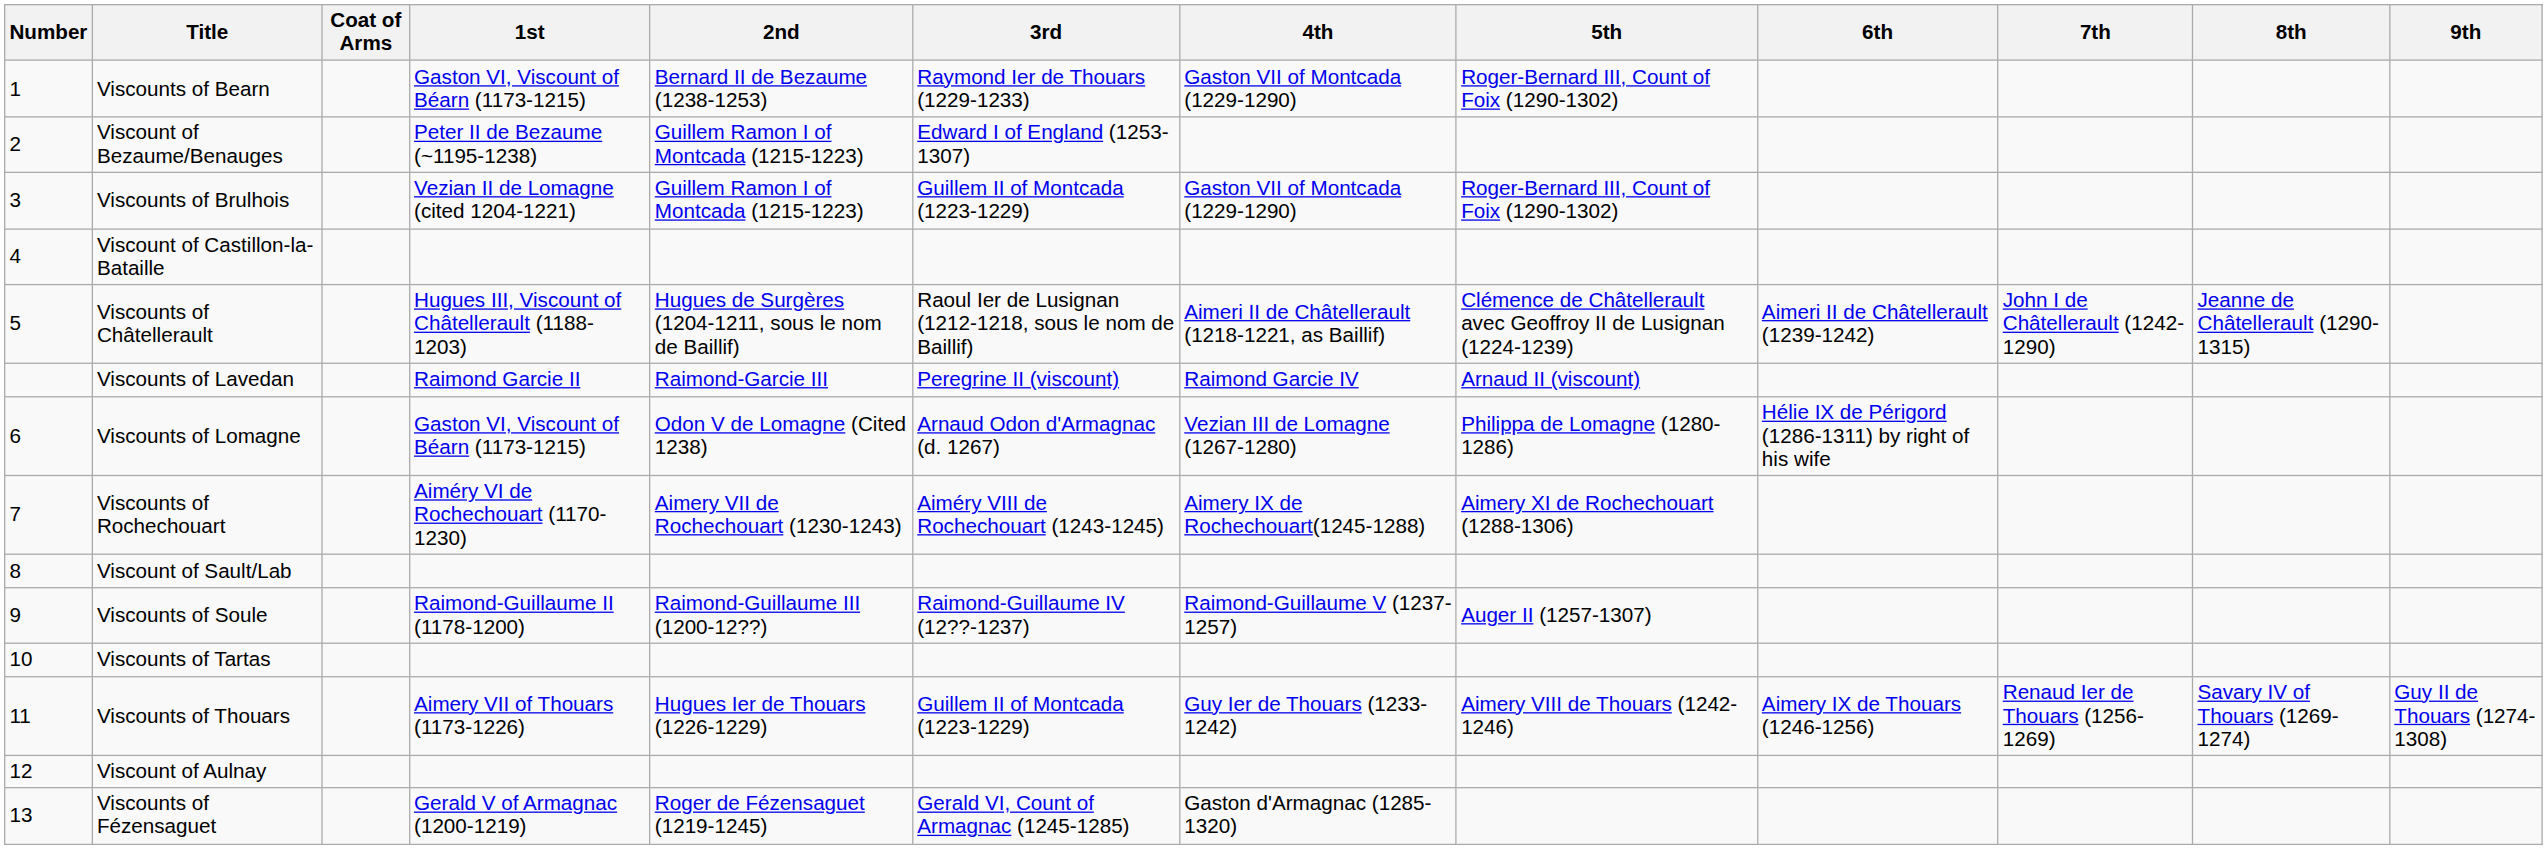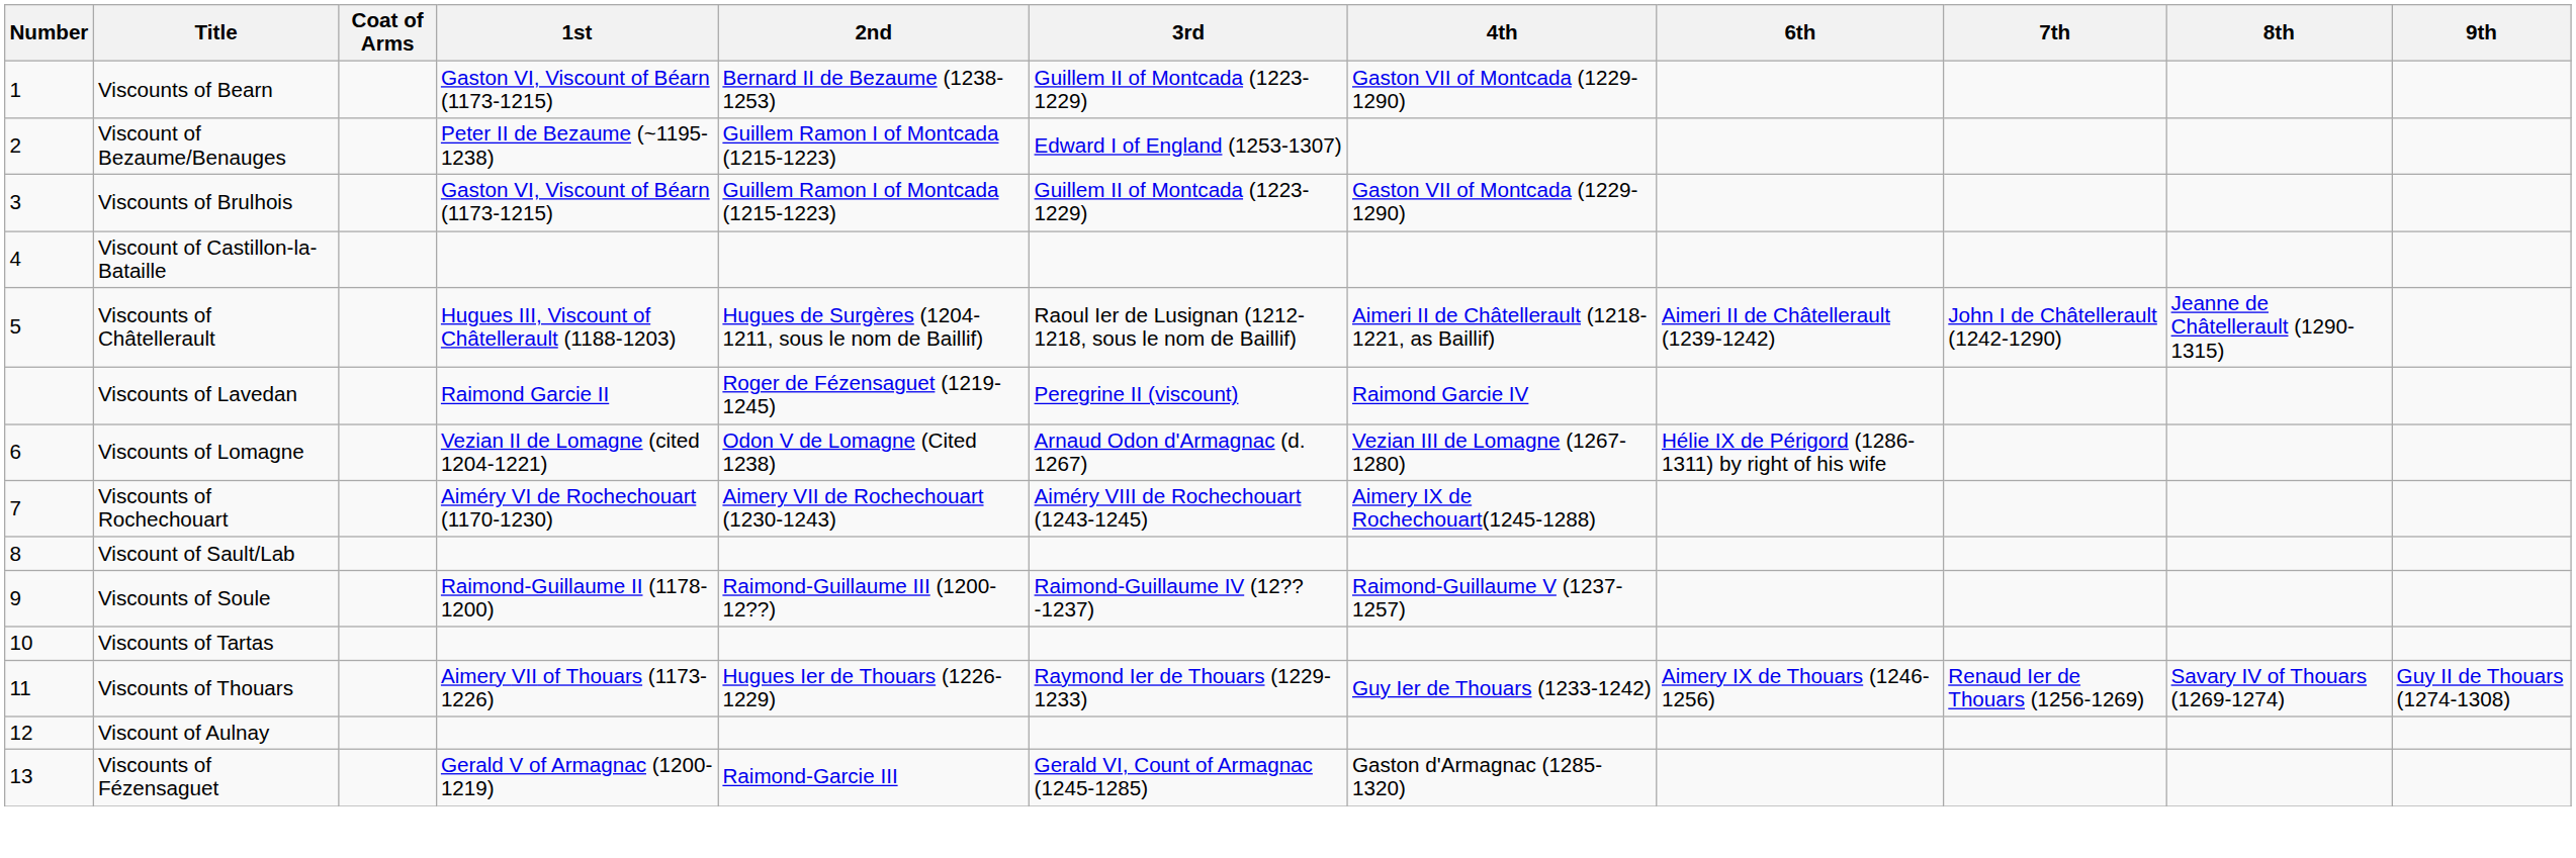 <table class="wikitable">
 <tr>
 <th>Number</th>
 <th>Title</th>
 <th>Coat of Arms</th>
 <th>1st</th>
 <th>2nd</th>
 <th>3rd</th>
 <th>4th</th>
-<th>5th</th>
 <th>6th</th>
 <th>7th</th>
 <th>8th</th>
 <th>9th</th>
 </tr>
 <tr>
 <td>1</td>
 <td>Viscounts of Bearn</td>
 <td></td>
 <td><a href='#'>Gaston VI, Viscount of Béarn</a> (1173-1215)</td>
 <td><a href='#'>Bernard II de Bezaume</a> (1238-1253)</td>
-<td><a href='#'>Raymond Ier de Thouars</a> (1229-1233)</td>
+<td><a href='#'>Guillem II of Montcada</a> (1223-1229)</td>
 <td><a href='#'>Gaston VII of Montcada</a> (1229-1290)</td>
-<td><a href='#'>Roger-Bernard III, Count of Foix</a> (1290-1302)</td>
 <td></td>
 <td></td>
 <td></td>
 <td></td>
 </tr>
 <tr>
 <td>2</td>
 <td>Viscount of Bezaume/Benauges</td>
 <td></td>
 <td><a href='#'>Peter II de Bezaume</a> (~1195-1238)</td>
 <td><a href='#'>Guillem Ramon I of Montcada</a> (1215-1223)</td>
 <td><a href='#'>Edward I of England</a> (1253-1307)</td>
 <td></td>
 <td></td>
 <td></td>
 <td></td>
 <td></td>
-<td></td>
 </tr>
 <tr>
 <td>3</td>
 <td>Viscounts of Brulhois</td>
 <td></td>
-<td><a href='#'>Vezian II de Lomagne</a> (cited 1204-1221)</td>
+<td><a href='#'>Gaston VI, Viscount of Béarn</a> (1173-1215)</td>
 <td><a href='#'>Guillem Ramon I of Montcada</a> (1215-1223)</td>
 <td><a href='#'>Guillem II of Montcada</a> (1223-1229)</td>
 <td><a href='#'>Gaston VII of Montcada</a> (1229-1290)</td>
-<td><a href='#'>Roger-Bernard III, Count of Foix</a> (1290-1302)</td>
 <td></td>
 <td></td>
 <td></td>
 <td></td>
 </tr>
 <tr>
 <td>4</td>
 <td>Viscount of Castillon-la-Bataille</td>
-<td></td>
 <td></td>
 <td></td>
 <td></td>
 <td></td>
 <td></td>
 <td></td>
 <td></td>
 <td></td>
 <td></td>
 </tr>
 <tr>
 <td>5</td>
 <td>Viscounts of Châtellerault</td>
 <td></td>
 <td><a href='#'>Hugues III, Viscount of Châtellerault</a> (1188-1203)</td>
 <td><a href='#'>Hugues de Surgères</a> (1204-1211, sous le nom de Baillif)</td>
 <td>Raoul Ier de Lusignan (1212-1218, sous le nom de Baillif)</td>
 <td><a href='#'>Aimeri II de Châtellerault</a> (1218-1221, as Baillif)</td>
-<td><a href='#'>Clémence de Châtellerault</a> avec Geoffroy II de Lusignan (1224-1239)</td>
 <td><a href='#'>Aimeri II de Châtellerault</a> (1239-1242)</td>
 <td><a href='#'>John I de Châtellerault</a> (1242-1290)</td>
 <td><a href='#'>Jeanne de Châtellerault</a> (1290-1315)</td>
 <td></td>
 </tr>
 <tr>
 <td></td>
 <td>Viscounts of Lavedan</td>
 <td></td>
 <td><a href='#'>Raimond Garcie II</a></td>
-<td><a href='#'>Raimond-Garcie III</a></td>
+<td><a href='#'>Roger de Fézensaguet</a> (1219-1245)</td>
 <td><a href='#'>Peregrine II (viscount)</a></td>
 <td><a href='#'>Raimond Garcie IV</a></td>
-<td><a href='#'>Arnaud II (viscount)</a></td>
 <td></td>
 <td></td>
 <td></td>
 <td></td>
 </tr>
 <tr>
 <td>6</td>
 <td>Viscounts of Lomagne</td>
 <td></td>
-<td><a href='#'>Gaston VI, Viscount of Béarn</a> (1173-1215)</td>
+<td><a href='#'>Vezian II de Lomagne</a> (cited 1204-1221)</td>
 <td><a href='#'>Odon V de Lomagne</a> (Cited 1238)</td>
 <td><a href='#'>Arnaud Odon d'Armagnac</a> (d. 1267)</td>
 <td><a href='#'>Vezian III de Lomagne</a> (1267-1280)</td>
-<td><a href='#'>Philippa de Lomagne</a> (1280-1286)</td>
 <td><a href='#'>Hélie IX de Périgord</a> (1286-1311) by right of his wife</td>
 <td></td>
 <td></td>
 <td></td>
 </tr>
 <tr>
 <td>7</td>
 <td>Viscounts of Rochechouart</td>
 <td></td>
 <td><a href='#'>Aiméry VI de Rochechouart</a> (1170-1230)</td>
 <td><a href='#'>Aimery VII de Rochechouart</a> (1230-1243)</td>
 <td><a href='#'>Aiméry VIII de Rochechouart</a> (1243-1245)</td>
 <td><a href='#'>Aimery IX de Rochechouart</a>(1245-1288)</td>
-<td><a href='#'>Aimery XI de Rochechouart</a> (1288-1306)</td>
 <td></td>
 <td></td>
 <td></td>
 <td></td>
 </tr>
 <tr>
 <td>8</td>
 <td>Viscount of Sault/Lab</td>
-<td></td>
 <td></td>
 <td></td>
 <td></td>
 <td></td>
 <td></td>
 <td></td>
 <td></td>
 <td></td>
 <td></td>
 </tr>
 <tr>
 <td>9</td>
 <td>Viscounts of Soule</td>
 <td></td>
 <td><a href='#'>Raimond-Guillaume II</a> (1178-1200)</td>
 <td><a href='#'>Raimond-Guillaume III</a> (1200-12??)</td>
 <td><a href='#'>Raimond-Guillaume IV</a> (12??-1237)</td>
 <td><a href='#'>Raimond-Guillaume V</a> (1237-1257)</td>
-<td><a href='#'>Auger II</a> (1257-1307)</td>
 <td></td>
 <td></td>
 <td></td>
 <td></td>
 </tr>
 <tr>
 <td>10</td>
 <td>Viscounts of Tartas</td>
 <td></td>
 <td></td>
 <td></td>
 <td></td>
 <td></td>
 <td></td>
 <td></td>
 <td></td>
 <td></td>
-<td></td>
 </tr>
 <tr>
 <td>11</td>
 <td>Viscounts of Thouars</td>
 <td></td>
 <td><a href='#'>Aimery <abbr>VII</abbr> of Thouars</a> (1173-1226)</td>
 <td><a href='#'>Hugues Ier de Thouars</a> (1226-1229)</td>
-<td><a href='#'>Guillem II of Montcada</a> (1223-1229)</td>
+<td><a href='#'>Raymond Ier de Thouars</a> (1229-1233)</td>
 <td><a href='#'>Guy Ier de Thouars</a> (1233-1242)</td>
-<td><a href='#'>Aimery VIII de Thouars</a> (1242-1246)</td>
 <td><a href='#'>Aimery IX de Thouars</a> (1246-1256)</td>
 <td><a href='#'>Renaud Ier de Thouars</a> (1256-1269)</td>
 <td><a href='#'>Savary IV of Thouars</a> (1269-1274)</td>
 <td><a href='#'>Guy II de Thouars</a> (1274-1308)</td>
 </tr>
 <tr>
 <td>12</td>
 <td>Viscount of Aulnay</td>
 <td></td>
 <td></td>
 <td></td>
 <td></td>
 <td></td>
 <td></td>
 <td></td>
 <td></td>
 <td></td>
-<td></td>
 </tr>
 <tr>
 <td>13</td>
 <td>Viscounts of Fézensaguet</td>
 <td></td>
 <td><a href='#'>Gerald V of Armagnac</a> (1200-1219)</td>
-<td><a href='#'>Roger de Fézensaguet</a> (1219-1245)</td>
+<td><a href='#'>Raimond-Garcie III</a></td>
 <td><a href='#'>Gerald VI, Count of Armagnac</a> (1245-1285)</td>
 <td>Gaston d'Armagnac (1285-1320)</td>
 <td></td>
 <td></td>
 <td></td>
 <td></td>
-<td></td>
 </tr>
 </table>
